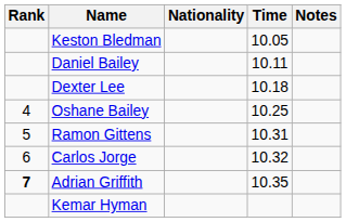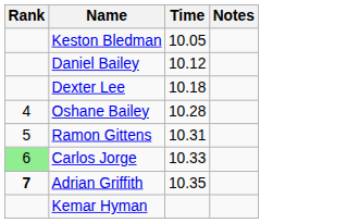 <table class="wikitable sortable" style="text-align:center">
 <tr>
 <th>Rank</th>
 <th>Name</th>
-<th>Nationality</th>
 <th>Time</th>
 <th>Notes</th>
 </tr>
 <tr>
 <td></td>
 <td align=left><a href='#'>Keston Bledman</a></td>
-<td align=left></td>
 <td>10.05</td>
 <td></td>
 </tr>
 <tr>
 <td></td>
 <td align=left><a href='#'>Daniel Bailey</a></td>
-<td align=left></td>
-<td>10.11</td>
+<td>10.12</td>
 <td></td>
 </tr>
 <tr>
 <td></td>
 <td align=left><a href='#'>Dexter Lee</a></td>
-<td align=left></td>
 <td>10.18</td>
 <td></td>
 </tr>
 <tr>
 <td>4</td>
 <td align=left><a href='#'>Oshane Bailey</a></td>
-<td align=left></td>
-<td>10.25</td>
+<td>10.28</td>
 <td></td>
 </tr>
 <tr>
 <td>5</td>
 <td align=left><a href='#'>Ramon Gittens</a></td>
-<td align=left></td>
 <td>10.31</td>
 <td></td>
 </tr>
 <tr>
-<td>6</td>
+<td style="background: lightgreen;">6</td>
 <td align=left><a href='#'>Carlos Jorge</a></td>
-<td align=left></td>
-<td>10.32</td>
+<td>10.33</td>
 <td></td>
 </tr>
 <tr>
 <td><strong>7</strong></td>
 <td align=left><a href='#'>Adrian Griffith</a></td>
-<td align=left></td>
 <td>10.35</td>
 <td></td>
 </tr>
 <tr>
 <td></td>
 <td align=left><a href='#'>Kemar Hyman</a></td>
-<td align=left></td>
 <td></td>
 <td></td>
 </tr>
 </table>
